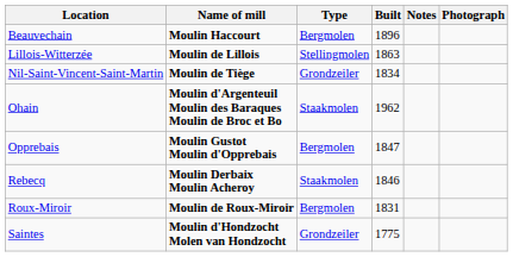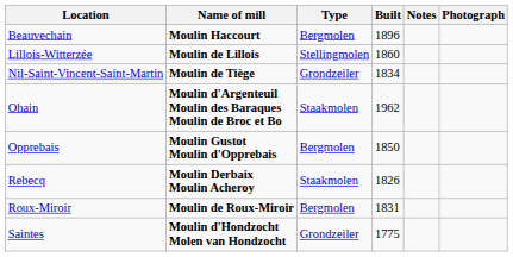 <table class="wikitable">
 <tr>
 <th>Location</th>
 <th>Name of mill</th>
 <th>Type</th>
 <th>Built</th>
 <th>Notes</th>
 <th>Photograph</th>
 </tr>
 <tr>
 <td><a href='#'>Beauvechain</a></td>
 <td><strong>Moulin Haccourt</strong></td>
 <td><a href='#'>Bergmolen</a></td>
 <td>1896</td>
 <td> </td>
 <td></td>
 </tr>
 <tr>
 <td><a href='#'>Lillois-Witterzée</a></td>
 <td><strong>Moulin de Lillois</strong></td>
 <td><a href='#'>Stellingmolen</a></td>
-<td>1863</td>
+<td>1860</td>
 <td> </td>
 <td></td>
 </tr>
 <tr>
 <td><a href='#'>Nil-Saint-Vincent-Saint-Martin</a></td>
 <td><strong>Moulin de Tiège</strong></td>
 <td><a href='#'>Grondzeiler</a></td>
 <td>1834</td>
 <td> </td>
 <td></td>
 </tr>
 <tr>
 <td><a href='#'>Ohain</a></td>
 <td><strong>Moulin d'Argenteuil<br>Moulin des Baraques<br>Moulin de Broc et Bo</strong></td>
 <td><a href='#'>Staakmolen</a></td>
 <td>1962</td>
 <td> </td>
 <td></td>
 </tr>
 <tr>
 <td><a href='#'>Opprebais</a></td>
 <td><strong>Moulin Gustot<br>Moulin d'Opprebais</strong></td>
 <td><a href='#'>Bergmolen</a></td>
-<td>1847</td>
+<td>1850</td>
 <td> </td>
 <td></td>
 </tr>
 <tr>
 <td><a href='#'>Rebecq</a></td>
 <td><strong>Moulin Derbaix<br>Moulin Acheroy</strong></td>
 <td><a href='#'>Staakmolen</a></td>
-<td>1846</td>
+<td>1826</td>
 <td> </td>
 <td></td>
 </tr>
 <tr>
 <td><a href='#'>Roux-Miroir</a></td>
 <td><strong>Moulin de Roux-Miroir</strong></td>
 <td><a href='#'>Bergmolen</a></td>
 <td>1831</td>
 <td> </td>
 <td></td>
 </tr>
 <tr>
 <td><a href='#'>Saintes</a></td>
 <td><strong>Moulin d'Hondzocht<br>Molen van Hondzocht</strong></td>
 <td><a href='#'>Grondzeiler</a></td>
 <td>1775</td>
 <td> </td>
 <td></td>
 </tr>
 </table>
